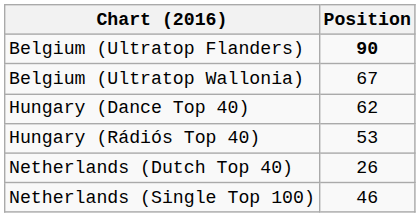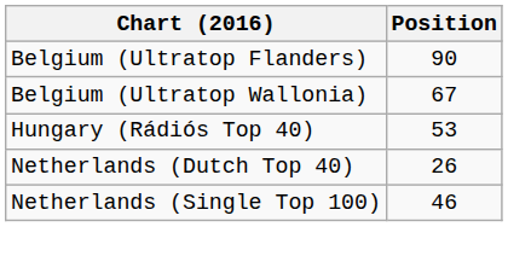 <table class="wikitable sortable">
 <tr>
 <th>Chart (2016)</th>
 <th>Position</th>
 </tr>
 <tr>
 <td>Belgium (Ultratop Flanders)</td>
-<td align="center"><strong>90</strong></td>
+<td align="center">90</td>
 </tr>
 <tr>
 <td>Belgium (Ultratop Wallonia)</td>
 <td align="center">67</td>
-</tr>
-<tr>
-<td>Hungary (Dance Top 40)</td>
-<td align="center">62</td>
 </tr>
 <tr>
 <td>Hungary (Rádiós Top 40)</td>
 <td align="center">53</td>
 </tr>
 <tr>
 <td>Netherlands (Dutch Top 40)</td>
 <td align="center">26</td>
 </tr>
 <tr>
 <td>Netherlands (Single Top 100)</td>
 <td align="center">46</td>
 </tr>
 </table>
